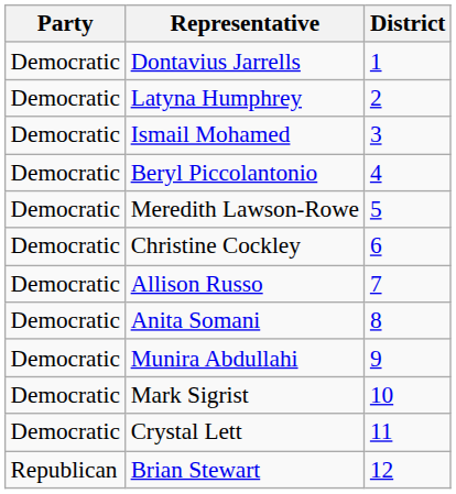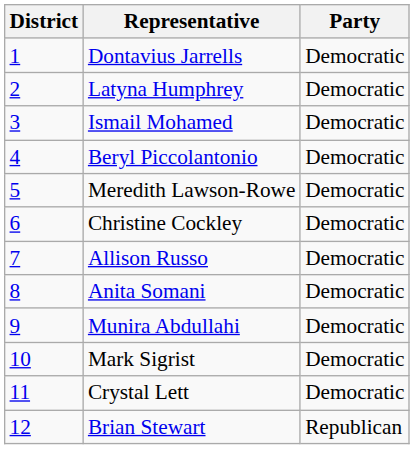 <table class="wikitable">
 <tr>
+<th>District</th>
+<th>Representative</th>
 <th>Party</th>
-<th>Representative</th>
-<th>District</th>
 </tr>
 <tr>
+<td><a href='#'>1</a></td>
+<td><a href='#'>Dontavius Jarrells</a></td>
 <td>Democratic</td>
-<td><a href='#'>Dontavius Jarrells</a></td>
-<td><a href='#'>1</a></td>
 </tr>
 <tr>
+<td><a href='#'>2</a></td>
+<td><a href='#'>Latyna Humphrey</a></td>
 <td>Democratic</td>
-<td><a href='#'>Latyna Humphrey</a></td>
-<td><a href='#'>2</a></td>
 </tr>
 <tr>
+<td><a href='#'>3</a></td>
+<td><a href='#'>Ismail Mohamed</a></td>
 <td>Democratic</td>
-<td><a href='#'>Ismail Mohamed</a></td>
-<td><a href='#'>3</a></td>
 </tr>
 <tr>
+<td><a href='#'>4</a></td>
+<td><a href='#'>Beryl Piccolantonio</a></td>
 <td>Democratic</td>
-<td><a href='#'>Beryl Piccolantonio</a></td>
-<td><a href='#'>4</a></td>
 </tr>
 <tr>
+<td><a href='#'>5</a></td>
+<td>Meredith Lawson-Rowe</td>
 <td>Democratic</td>
-<td>Meredith Lawson-Rowe</td>
-<td><a href='#'>5</a></td>
 </tr>
 <tr>
+<td><a href='#'>6</a></td>
+<td>Christine Cockley</td>
 <td>Democratic</td>
-<td>Christine Cockley</td>
-<td><a href='#'>6</a></td>
 </tr>
 <tr>
+<td><a href='#'>7</a></td>
+<td><a href='#'>Allison Russo</a></td>
 <td>Democratic</td>
-<td><a href='#'>Allison Russo</a></td>
-<td><a href='#'>7</a></td>
 </tr>
 <tr>
+<td><a href='#'>8</a></td>
+<td><a href='#'>Anita Somani</a></td>
 <td>Democratic</td>
-<td><a href='#'>Anita Somani</a></td>
-<td><a href='#'>8</a></td>
 </tr>
 <tr>
+<td><a href='#'>9</a></td>
+<td><a href='#'>Munira Abdullahi</a></td>
 <td>Democratic</td>
-<td><a href='#'>Munira Abdullahi</a></td>
-<td><a href='#'>9</a></td>
 </tr>
 <tr>
+<td><a href='#'>10</a></td>
+<td>Mark Sigrist</td>
 <td>Democratic</td>
-<td>Mark Sigrist</td>
-<td><a href='#'>10</a></td>
 </tr>
 <tr>
+<td><a href='#'>11</a></td>
+<td>Crystal Lett</td>
 <td>Democratic</td>
-<td>Crystal Lett</td>
-<td><a href='#'>11</a></td>
 </tr>
 <tr>
+<td><a href='#'>12</a></td>
+<td><a href='#'>Brian Stewart</a></td>
 <td>Republican</td>
-<td><a href='#'>Brian Stewart</a></td>
-<td><a href='#'>12</a></td>
 </tr>
 </table>
